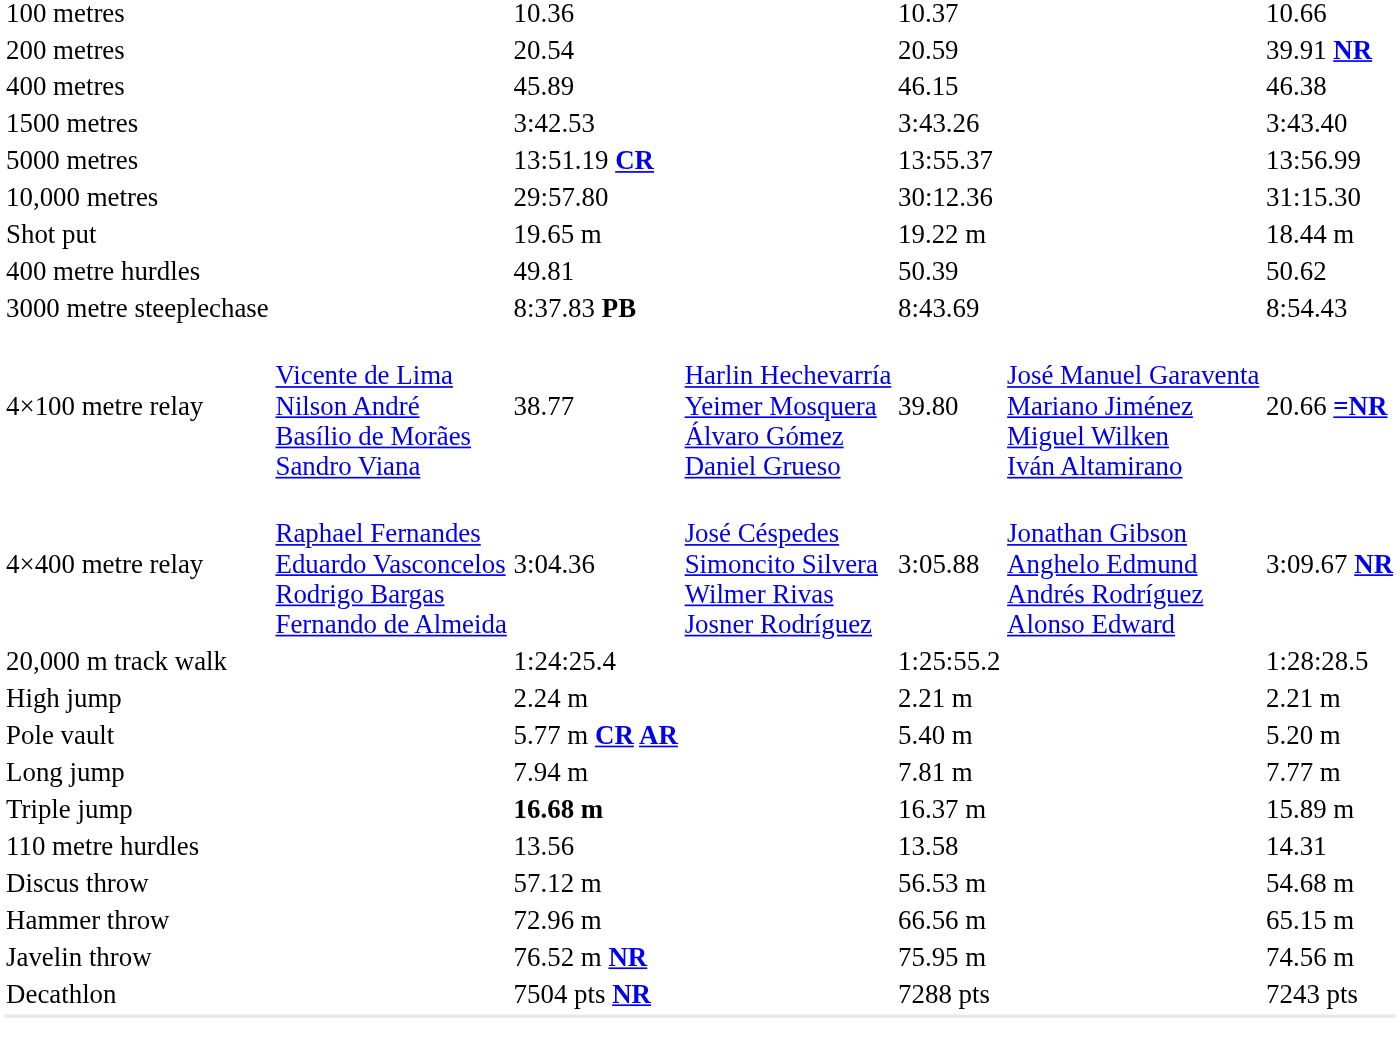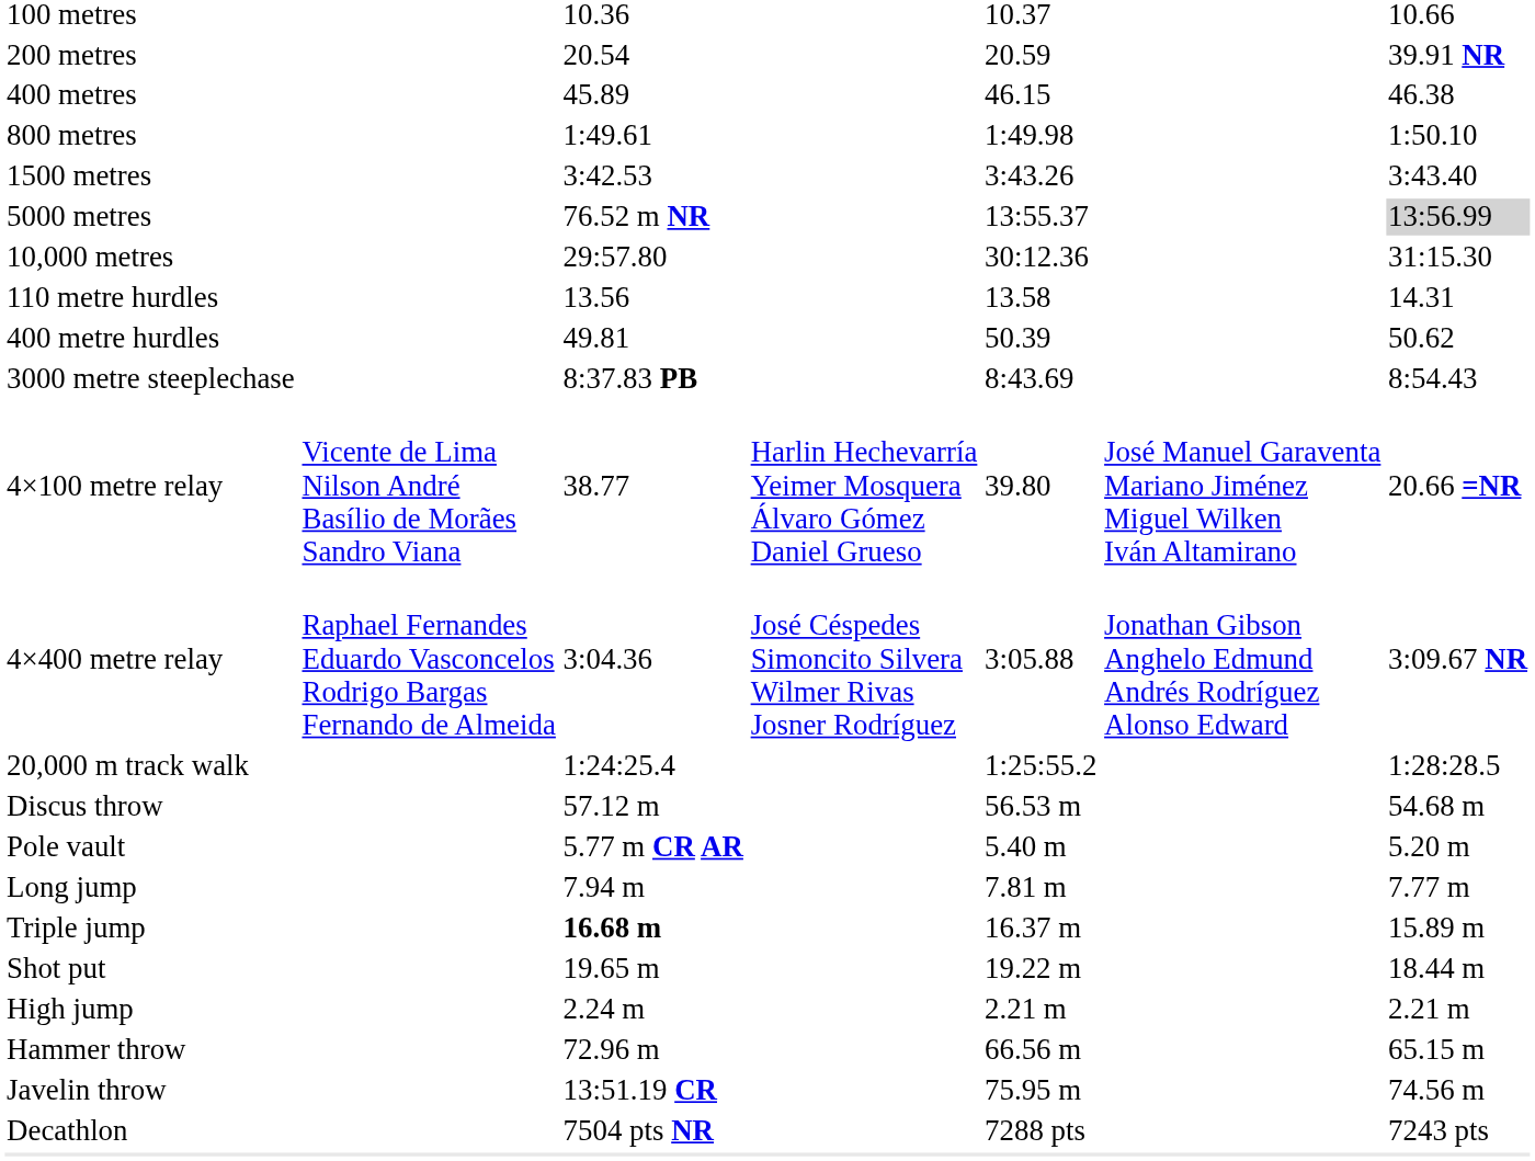 <table>
 <tr>
 <td>100 metres</td>
 <td></td>
 <td>10.36</td>
 <td></td>
 <td>10.37</td>
 <td></td>
 <td>10.66</td>
 </tr>
 <tr>
 <td>200 metres</td>
 <td></td>
 <td>20.54</td>
 <td></td>
 <td>20.59</td>
 <td></td>
 <td>39.91 <strong><a href='#'>NR</a></strong></td>
 </tr>
 <tr>
 <td>400 metres</td>
 <td></td>
 <td>45.89</td>
 <td></td>
 <td>46.15</td>
 <td></td>
 <td>46.38</td>
 </tr>
 <tr>
+<td>800 metres</td>
+<td></td>
+<td>1:49.61</td>
+<td></td>
+<td>1:49.98</td>
+<td></td>
+<td>1:50.10</td>
+</tr>
+<tr>
 <td>1500 metres</td>
 <td></td>
 <td>3:42.53</td>
 <td></td>
 <td>3:43.26</td>
 <td></td>
 <td>3:43.40</td>
 </tr>
 <tr>
 <td>5000 metres</td>
 <td></td>
-<td>13:51.19 <strong><a href='#'>CR</a></strong></td>
+<td>76.52 m <strong><a href='#'>NR</a></strong></td>
 <td></td>
 <td>13:55.37</td>
 <td></td>
-<td>13:56.99</td>
+<td style="background: lightgrey;">13:56.99</td>
 </tr>
 <tr>
 <td>10,000 metres</td>
 <td></td>
 <td>29:57.80</td>
 <td></td>
 <td>30:12.36</td>
 <td></td>
 <td>31:15.30</td>
 </tr>
 <tr>
-<td>Shot put</td>
+<td>110 metre hurdles</td>
 <td></td>
-<td>19.65 m</td>
+<td>13.56</td>
 <td></td>
-<td>19.22 m</td>
+<td>13.58</td>
 <td></td>
-<td>18.44 m</td>
+<td>14.31</td>
 </tr>
 <tr>
 <td>400 metre hurdles</td>
 <td></td>
 <td>49.81</td>
 <td></td>
 <td>50.39</td>
 <td></td>
 <td>50.62</td>
 </tr>
 <tr>
 <td>3000 metre steeplechase</td>
 <td></td>
 <td>8:37.83 <strong>PB</strong></td>
 <td></td>
 <td>8:43.69</td>
 <td></td>
 <td>8:54.43</td>
 </tr>
 <tr>
 <td>4×100 metre relay</td>
 <td><br><a href='#'>Vicente de Lima</a><br><a href='#'>Nilson André</a><br><a href='#'>Basílio de Morães</a><br><a href='#'>Sandro Viana</a></td>
 <td>38.77</td>
 <td><br><a href='#'>Harlin Hechevarría</a><br><a href='#'>Yeimer Mosquera</a><br><a href='#'>Álvaro Gómez</a><br><a href='#'>Daniel Grueso</a></td>
 <td>39.80</td>
 <td><br><a href='#'>José Manuel Garaventa</a><br><a href='#'>Mariano Jiménez</a><br><a href='#'>Miguel Wilken</a><br><a href='#'>Iván Altamirano</a></td>
 <td>20.66 <strong><a href='#'>=NR</a></strong></td>
 </tr>
 <tr>
 <td>4×400 metre relay</td>
 <td><br><a href='#'>Raphael Fernandes</a><br><a href='#'>Eduardo Vasconcelos</a><br><a href='#'>Rodrigo Bargas</a><br><a href='#'>Fernando de Almeida</a></td>
 <td>3:04.36</td>
 <td><br><a href='#'>José Céspedes</a><br><a href='#'>Simoncito Silvera</a><br><a href='#'>Wilmer Rivas</a><br><a href='#'>Josner Rodríguez</a></td>
 <td>3:05.88</td>
 <td><br><a href='#'>Jonathan Gibson</a><br><a href='#'>Anghelo Edmund</a><br><a href='#'>Andrés Rodríguez</a><br><a href='#'>Alonso Edward</a></td>
 <td>3:09.67 <strong><a href='#'>NR</a></strong></td>
 </tr>
 <tr>
 <td>20,000 m track walk</td>
 <td></td>
 <td>1:24:25.4</td>
 <td></td>
 <td>1:25:55.2</td>
 <td></td>
 <td>1:28:28.5</td>
 </tr>
 <tr>
-<td>High jump</td>
+<td>Discus throw</td>
 <td></td>
-<td>2.24 m</td>
+<td>57.12 m</td>
 <td></td>
-<td>2.21 m</td>
+<td>56.53 m</td>
 <td></td>
-<td>2.21 m</td>
+<td>54.68 m</td>
 </tr>
 <tr>
 <td>Pole vault</td>
 <td></td>
 <td>5.77 m <strong><a href='#'>CR</a> <a href='#'>AR</a></strong></td>
 <td></td>
 <td>5.40 m</td>
 <td><br></td>
 <td>5.20 m</td>
 </tr>
 <tr>
 <td>Long jump</td>
 <td></td>
 <td>7.94 m</td>
 <td></td>
 <td>7.81 m</td>
 <td></td>
 <td>7.77 m</td>
 </tr>
 <tr>
 <td>Triple jump</td>
 <td></td>
 <td><strong>16.68 m</strong></td>
 <td></td>
 <td>16.37 m</td>
 <td></td>
 <td>15.89 m</td>
 </tr>
 <tr>
-<td>110 metre hurdles</td>
+<td>Shot put</td>
 <td></td>
-<td>13.56</td>
+<td>19.65 m</td>
 <td></td>
-<td>13.58</td>
+<td>19.22 m</td>
 <td></td>
-<td>14.31</td>
+<td>18.44 m</td>
 </tr>
 <tr>
-<td>Discus throw</td>
+<td>High jump</td>
 <td></td>
-<td>57.12 m</td>
+<td>2.24 m</td>
 <td></td>
-<td>56.53 m</td>
+<td>2.21 m</td>
 <td></td>
-<td>54.68 m</td>
+<td>2.21 m</td>
 </tr>
 <tr>
 <td>Hammer throw</td>
 <td></td>
 <td>72.96 m</td>
 <td></td>
 <td>66.56 m</td>
 <td></td>
 <td>65.15 m</td>
 </tr>
 <tr>
 <td>Javelin throw</td>
 <td></td>
-<td>76.52 m <strong><a href='#'>NR</a></strong></td>
+<td>13:51.19 <strong><a href='#'>CR</a></strong></td>
 <td></td>
 <td>75.95 m</td>
 <td></td>
 <td>74.56 m</td>
 </tr>
 <tr>
 <td>Decathlon</td>
 <td></td>
 <td>7504 pts <strong><a href='#'>NR</a></strong></td>
 <td></td>
 <td>7288 pts</td>
 <td></td>
 <td>7243 pts</td>
 </tr>
 <tr bgcolor= e8e8e8>
 <td colspan=7></td>
 </tr>
 </table>
